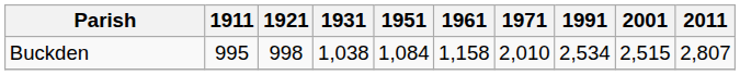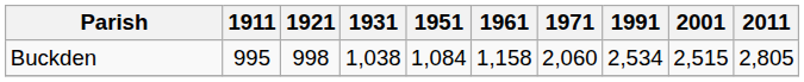 <table class="wikitable" style="text-align:center;">
 <tr>
 <th width="150">Parish<br></th>
 <th width="30">1911<br></th>
 <th width="30">1921<br></th>
 <th width="30">1931<br></th>
 <th width="30">1951<br></th>
 <th width="30">1961<br></th>
 <th width="30">1971<br></th>
 <th width="30">1991<br></th>
 <th width="30">2001<br></th>
 <th width="30">2011 <br></th>
 </tr>
 <tr>
 <td align=left>Buckden</td>
 <td align="center">995</td>
 <td align="center">998</td>
 <td align="center">1,038</td>
 <td align="center">1,084</td>
 <td align="center">1,158</td>
-<td align="center">2,010</td>
+<td align="center">2,060</td>
 <td align="center">2,534</td>
 <td align="center">2,515</td>
-<td align="center">2,807</td>
+<td align="center">2,805</td>
 </tr>
 <tr>
 </tr>
 </table>
